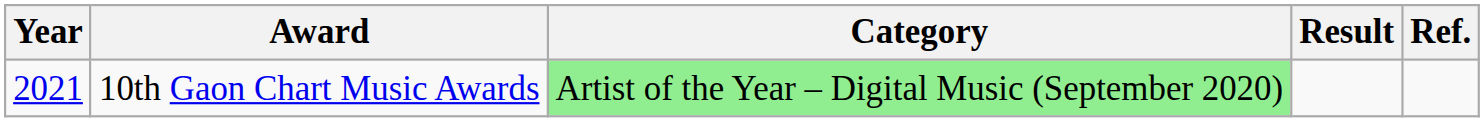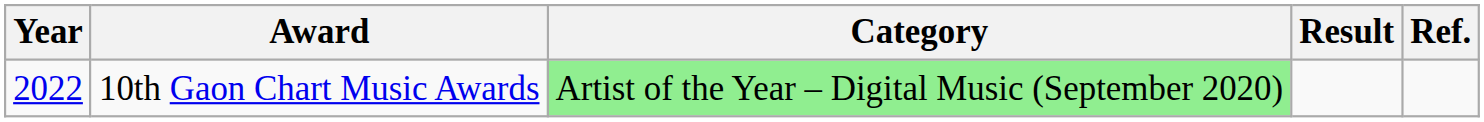 <table class="wikitable sortable">
 <tr>
 <th>Year</th>
 <th>Award</th>
 <th>Category</th>
 <th>Result</th>
 <th>Ref.</th>
 </tr>
 <tr>
-<td><a href='#'>2021</a></td>
+<td><a href='#'>2022</a></td>
 <td>10th <a href='#'>Gaon Chart Music Awards</a></td>
 <td style="background: lightgreen;">Artist of the Year – Digital Music (September 2020)</td>
 <td></td>
 <td></td>
 </tr>
 </table>
